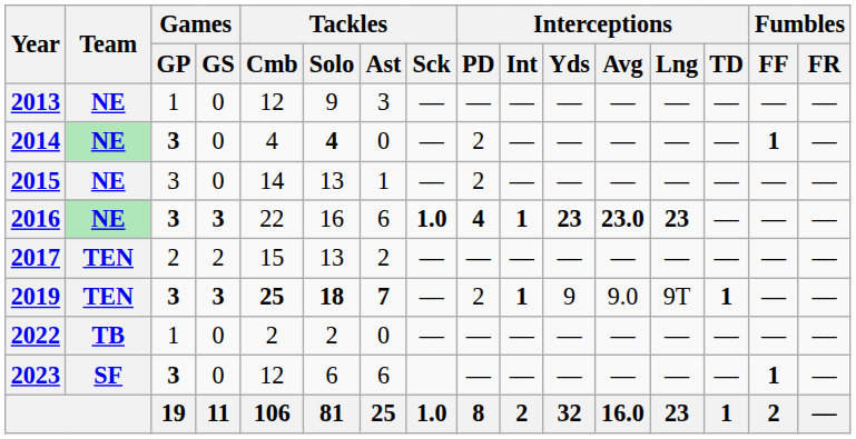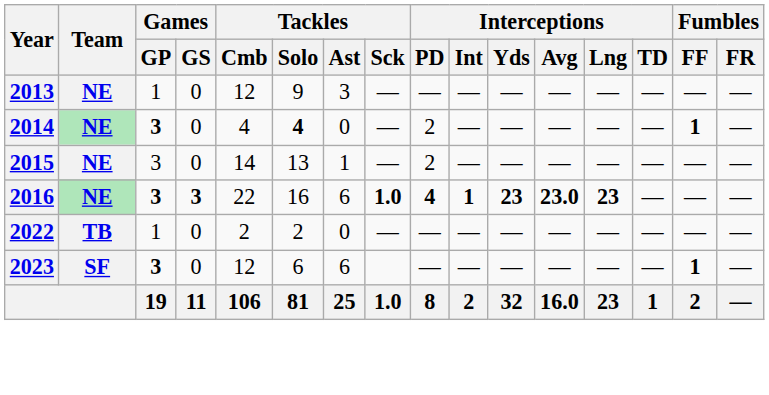 <table class="wikitable" style="text-align:center;">
 <tr>
 <th rowspan="2">Year</th>
 <th rowspan="2">Team</th>
 <th colspan="2">Games</th>
 <th colspan="4">Tackles</th>
 <th colspan="6">Interceptions</th>
 <th colspan="2">Fumbles</th>
 </tr>
 <tr>
 <th>GP</th>
 <th>GS</th>
 <th>Cmb</th>
 <th>Solo</th>
 <th>Ast</th>
 <th>Sck</th>
 <th>PD</th>
 <th>Int</th>
 <th>Yds</th>
 <th>Avg</th>
 <th>Lng</th>
 <th>TD</th>
 <th>FF</th>
 <th>FR</th>
 </tr>
 <tr>
 <th><a href='#'>2013</a></th>
 <th><a href='#'>NE</a></th>
 <td>1</td>
 <td>0</td>
 <td>12</td>
 <td>9</td>
 <td>3</td>
 <td>—</td>
 <td>—</td>
 <td>—</td>
 <td>—</td>
 <td>—</td>
 <td>—</td>
 <td>—</td>
 <td>—</td>
 <td>—</td>
 </tr>
 <tr>
 <th><a href='#'>2014</a></th>
 <th style="background:#afe6ba; width:3em;"><a href='#'>NE</a></th>
 <td><strong>3</strong></td>
 <td>0</td>
 <td>4</td>
 <td><strong>4</strong></td>
 <td>0</td>
 <td>—</td>
 <td>2</td>
 <td>—</td>
 <td>—</td>
 <td>—</td>
 <td>—</td>
 <td>—</td>
 <td><strong>1</strong></td>
 <td>—</td>
 </tr>
 <tr>
 <th><a href='#'>2015</a></th>
 <th><a href='#'>NE</a></th>
 <td>3</td>
 <td>0</td>
 <td>14</td>
 <td>13</td>
 <td>1</td>
 <td>—</td>
 <td>2</td>
 <td>—</td>
 <td>—</td>
 <td>—</td>
 <td>—</td>
 <td>—</td>
 <td>—</td>
 <td>—</td>
 </tr>
 <tr>
 <th><a href='#'>2016</a></th>
 <th style="background:#afe6ba; width:3em;"><a href='#'>NE</a></th>
 <td><strong>3</strong></td>
 <td><strong>3</strong></td>
 <td>22</td>
 <td>16</td>
 <td>6</td>
 <td><strong>1.0</strong></td>
 <td><strong>4</strong></td>
 <td><strong>1</strong></td>
 <td><strong>23</strong></td>
 <td><strong>23.0</strong></td>
 <td><strong>23</strong></td>
 <td>—</td>
 <td>—</td>
 <td>—</td>
 </tr>
 <tr>
-<th><a href='#'>2017</a></th>
-<th><a href='#'>TEN</a></th>
-<td>2</td>
-<td>2</td>
-<td>15</td>
-<td>13</td>
-<td>2</td>
-<td>—</td>
-<td>—</td>
-<td>—</td>
-<td>—</td>
-<td>—</td>
-<td>—</td>
-<td>—</td>
-<td>—</td>
-<td>—</td>
-</tr>
-<tr>
-<th><a href='#'>2019</a></th>
-<th><a href='#'>TEN</a></th>
-<td><strong>3</strong></td>
-<td><strong>3</strong></td>
-<td><strong>25</strong></td>
-<td><strong>18</strong></td>
-<td><strong>7</strong></td>
-<td>—</td>
-<td>2</td>
-<td><strong>1</strong></td>
-<td>9</td>
-<td>9.0</td>
-<td>9T</td>
-<td><strong>1</strong></td>
-<td>—</td>
-<td>—</td>
-</tr>
-<tr>
 <th><a href='#'>2022</a></th>
 <th><a href='#'>TB</a></th>
 <td>1</td>
 <td>0</td>
 <td>2</td>
 <td>2</td>
 <td>0</td>
 <td>—</td>
 <td>—</td>
 <td>—</td>
 <td>—</td>
 <td>—</td>
 <td>—</td>
 <td>—</td>
 <td>—</td>
 <td>—</td>
 </tr>
 <tr>
 <th><a href='#'>2023</a></th>
 <th><a href='#'>SF</a></th>
 <td><strong>3</strong></td>
 <td>0</td>
 <td>12</td>
 <td>6</td>
 <td>6</td>
 <td></td>
 <td>—</td>
 <td>—</td>
 <td>—</td>
 <td>—</td>
 <td>—</td>
 <td>—</td>
 <td><strong>1</strong></td>
 <td>—</td>
 </tr>
 <tr>
 <th colspan="2"></th>
 <th>19</th>
 <th>11</th>
 <th>106</th>
 <th>81</th>
 <th>25</th>
 <th>1.0</th>
 <th>8</th>
 <th>2</th>
 <th>32</th>
 <th>16.0</th>
 <th>23</th>
 <th>1</th>
 <th>2</th>
 <th>—</th>
 </tr>
 </table>
